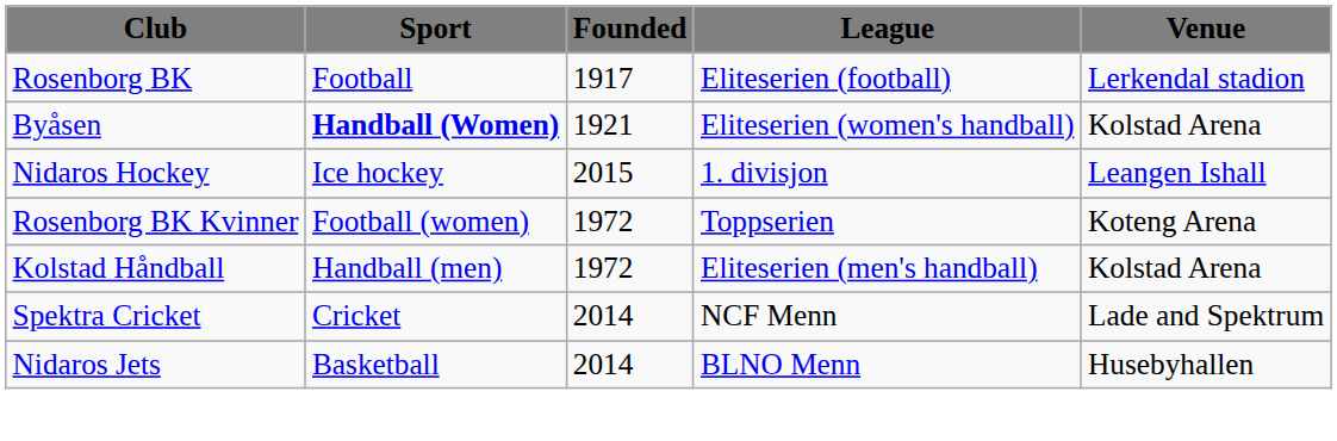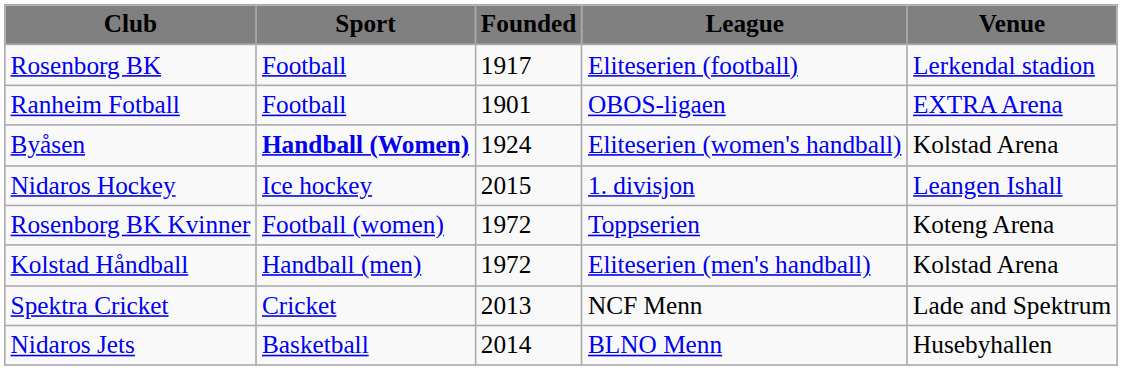 <table class="wikitable">
 <tr>
 <th style="background:gray; color:black;">Club</th>
 <th style="background:gray; color:black;">Sport</th>
 <th style="background:gray; color:black;">Founded</th>
 <th style="background:gray; color:black;">League</th>
 <th style="background:gray; color:black;">Venue</th>
 </tr>
 <tr>
 <td><a href='#'>Rosenborg BK</a></td>
 <td><a href='#'>Football</a></td>
 <td>1917</td>
 <td><a href='#'>Eliteserien (football)</a></td>
 <td><a href='#'>Lerkendal stadion</a></td>
 </tr>
 <tr>
+<td><a href='#'>Ranheim Fotball</a></td>
+<td><a href='#'>Football</a></td>
+<td>1901</td>
+<td><a href='#'>OBOS-ligaen</a></td>
+<td><a href='#'>EXTRA Arena</a></td>
+</tr>
+<tr>
 <td><a href='#'>Byåsen</a></td>
 <td><strong><a href='#'>Handball (Women)</a></strong></td>
-<td>1921</td>
+<td>1924</td>
 <td><a href='#'>Eliteserien (women's handball)</a></td>
 <td>Kolstad Arena</td>
 </tr>
 <tr>
 <td><a href='#'>Nidaros Hockey</a></td>
 <td><a href='#'>Ice hockey</a></td>
 <td>2015</td>
 <td><a href='#'>1. divisjon</a></td>
 <td><a href='#'>Leangen Ishall</a></td>
 </tr>
 <tr>
 <td><a href='#'>Rosenborg BK Kvinner</a></td>
 <td><a href='#'>Football (women)</a></td>
 <td>1972</td>
 <td><a href='#'>Toppserien</a></td>
 <td>Koteng Arena</td>
 </tr>
 <tr>
 <td><a href='#'>Kolstad Håndball</a></td>
 <td><a href='#'>Handball (men)</a></td>
 <td>1972</td>
 <td><a href='#'>Eliteserien (men's handball)</a></td>
 <td>Kolstad Arena</td>
 </tr>
 <tr>
 <td><a href='#'>Spektra Cricket</a></td>
 <td><a href='#'>Cricket</a></td>
-<td>2014 </td>
+<td>2013 </td>
 <td>NCF Menn</td>
 <td>Lade and Spektrum</td>
 </tr>
 <tr>
 <td><a href='#'>Nidaros Jets</a></td>
 <td><a href='#'>Basketball</a></td>
 <td>2014</td>
 <td><a href='#'>BLNO Menn</a></td>
 <td>Husebyhallen</td>
 </tr>
 </table>
